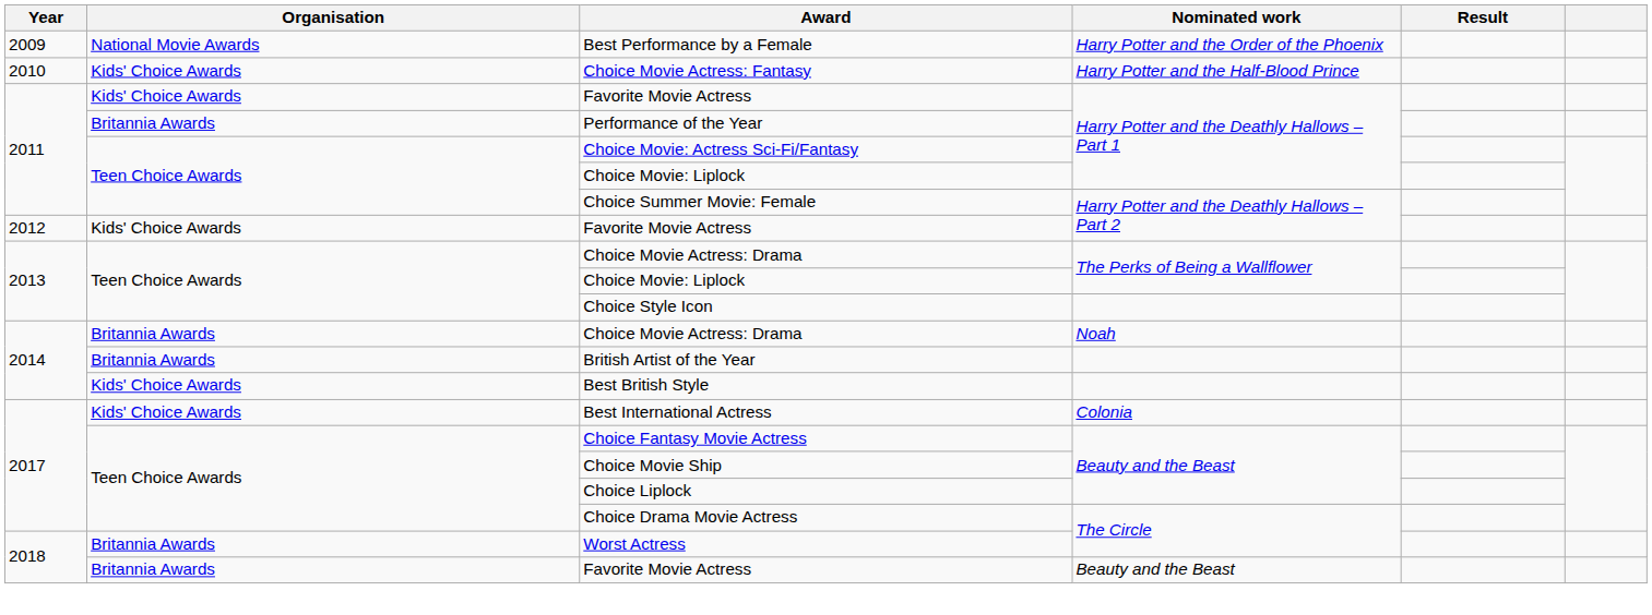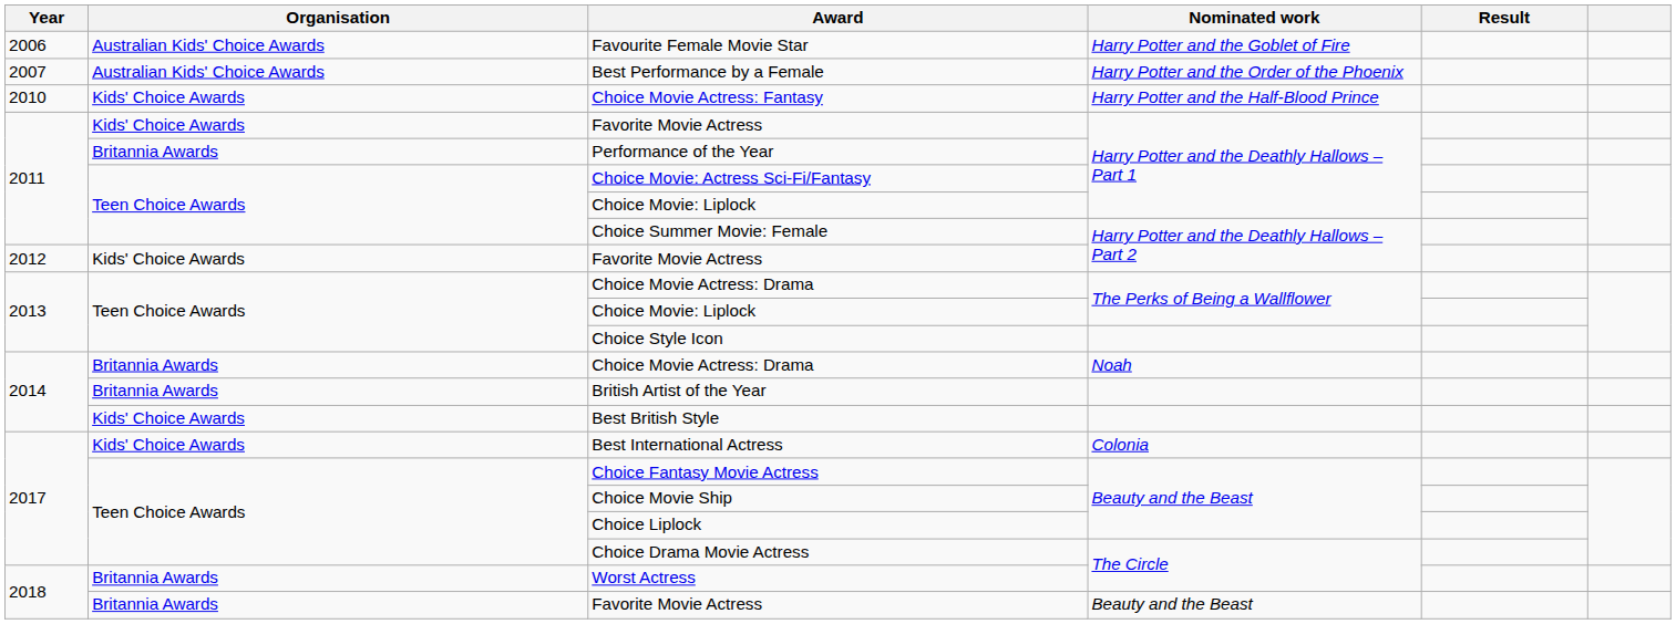 <table class="wikitable plainrowheaders" style="width:100%;">
 <tr>
 <th scope="col" style="width:5%;">Year</th>
 <th scope="col" style="width:30%;">Organisation</th>
 <th scope="col" style="width:30%;">Award</th>
 <th scope="col" style="width:20%;">Nominated work</th>
 <th scope="col" style="width:10%;">Result</th>
 <th scope="col" style="width:5%;"></th>
 </tr>
 <tr>
-<td scope="row">2009</td>
-<td><a href='#'>National Movie Awards</a></td>
+<td>2006</td>
+<td><a href='#'>Australian Kids' Choice Awards</a></td>
+<td>Favourite Female Movie Star</td>
+<td><em><a href='#'>Harry Potter and the Goblet of Fire</a></em></td>
+<td></td>
+<td></td>
+</tr>
+<tr>
+<td scope="row">2007</td>
+<td><a href='#'>Australian Kids' Choice Awards</a></td>
 <td>Best Performance by a Female</td>
 <td><em><a href='#'>Harry Potter and the Order of the Phoenix</a></em></td>
 <td></td>
 <td></td>
 </tr>
 <tr>
 <td>2010</td>
 <td><a href='#'>Kids' Choice Awards</a></td>
 <td><a href='#'>Choice Movie Actress: Fantasy</a></td>
 <td><em><a href='#'>Harry Potter and the Half-Blood Prince</a></em></td>
 <td></td>
 <td></td>
 </tr>
 <tr>
 <td rowspan="5" scope="row">2011</td>
 <td><a href='#'>Kids' Choice Awards</a></td>
 <td>Favorite Movie Actress</td>
 <td rowspan="4"><em><a href='#'>Harry Potter and the Deathly Hallows – Part 1</a></em></td>
 <td></td>
 <td></td>
 </tr>
 <tr>
 <td><a href='#'>Britannia Awards</a></td>
 <td>Performance of the Year</td>
 <td></td>
 <td></td>
 </tr>
 <tr>
 <td rowspan="3"><a href='#'>Teen Choice Awards</a></td>
 <td><a href='#'>Choice Movie: Actress Sci-Fi/Fantasy</a></td>
 <td></td>
 <td rowspan="3"></td>
 </tr>
 <tr>
 <td>Choice Movie: Liplock</td>
 <td></td>
 </tr>
 <tr>
 <td>Choice Summer Movie: Female</td>
 <td rowspan="2"><em><a href='#'>Harry Potter and the Deathly Hallows – Part 2</a></em></td>
 <td></td>
 </tr>
 <tr>
 <td scope="row">2012</td>
 <td>Kids' Choice Awards</td>
 <td>Favorite Movie Actress</td>
 <td></td>
 <td></td>
 </tr>
 <tr>
 <td rowspan="3">2013</td>
 <td rowspan="3">Teen Choice Awards</td>
 <td>Choice Movie Actress: Drama</td>
 <td rowspan="2"><em><a href='#'>The Perks of Being a Wallflower</a></em></td>
 <td></td>
 <td rowspan="3"></td>
 </tr>
 <tr>
 <td>Choice Movie: Liplock</td>
 <td></td>
 </tr>
 <tr>
 <td>Choice Style Icon</td>
 <td></td>
 <td></td>
 </tr>
 <tr>
 <td rowspan="3">2014</td>
 <td><a href='#'>Britannia Awards</a></td>
 <td>Choice Movie Actress: Drama</td>
 <td><em><a href='#'>Noah</a></em></td>
 <td></td>
 <td></td>
 </tr>
 <tr>
 <td><a href='#'>Britannia Awards</a></td>
 <td>British Artist of the Year</td>
 <td></td>
 <td></td>
 <td></td>
 </tr>
 <tr>
 <td><a href='#'>Kids' Choice Awards</a></td>
 <td>Best British Style</td>
 <td></td>
 <td></td>
 <td></td>
 </tr>
 <tr>
 <td rowspan="5" scope="row">2017</td>
 <td><a href='#'>Kids' Choice Awards</a></td>
 <td>Best International Actress</td>
 <td><em><a href='#'>Colonia</a></em></td>
 <td></td>
 <td></td>
 </tr>
 <tr>
 <td rowspan="4">Teen Choice Awards</td>
 <td><a href='#'>Choice Fantasy Movie Actress</a></td>
 <td rowspan="3"><em><a href='#'>Beauty and the Beast</a></em></td>
 <td></td>
 <td rowspan="4"></td>
 </tr>
 <tr>
 <td>Choice Movie Ship</td>
 <td></td>
 </tr>
 <tr>
 <td>Choice Liplock</td>
 <td></td>
 </tr>
 <tr>
 <td>Choice Drama Movie Actress</td>
 <td rowspan="2"><em><a href='#'>The Circle</a></em></td>
 <td></td>
 </tr>
 <tr>
 <td rowspan="2" scope="row">2018</td>
 <td><a href='#'>Britannia Awards</a></td>
 <td><a href='#'>Worst Actress</a></td>
 <td></td>
 <td></td>
 </tr>
 <tr>
 <td><a href='#'>Britannia Awards</a></td>
 <td>Favorite Movie Actress</td>
 <td><em>Beauty and the Beast</em></td>
 <td></td>
 <td></td>
 </tr>
 </table>
